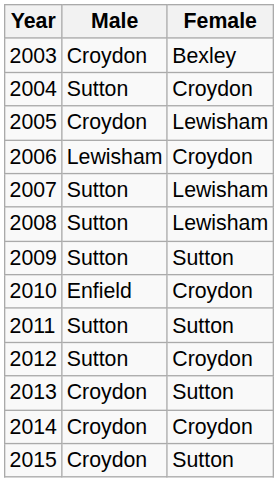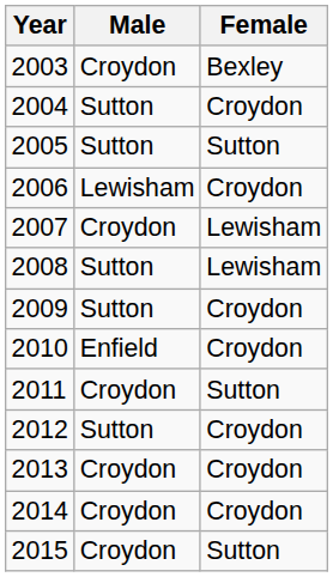 <table class="wikitable">
 <tr>
 <th>Year</th>
 <th>Male</th>
 <th>Female</th>
 </tr>
 <tr>
 <td>2003</td>
 <td>Croydon</td>
 <td>Bexley</td>
 </tr>
 <tr>
 <td>2004</td>
 <td>Sutton</td>
 <td>Croydon</td>
 </tr>
 <tr>
 <td>2005</td>
-<td>Croydon</td>
-<td>Lewisham</td>
+<td>Sutton</td>
+<td>Sutton</td>
 </tr>
 <tr>
 <td>2006</td>
 <td>Lewisham</td>
 <td>Croydon</td>
 </tr>
 <tr>
 <td>2007</td>
-<td>Sutton</td>
+<td>Croydon</td>
 <td>Lewisham</td>
 </tr>
 <tr>
 <td>2008</td>
 <td>Sutton</td>
 <td>Lewisham</td>
 </tr>
 <tr>
 <td>2009</td>
 <td>Sutton</td>
-<td>Sutton</td>
+<td>Croydon</td>
 </tr>
 <tr>
 <td>2010</td>
 <td>Enfield</td>
 <td>Croydon</td>
 </tr>
 <tr>
 <td>2011</td>
-<td>Sutton</td>
+<td>Croydon</td>
 <td>Sutton</td>
 </tr>
 <tr>
 <td>2012</td>
 <td>Sutton</td>
 <td>Croydon</td>
 </tr>
 <tr>
 <td>2013</td>
 <td>Croydon</td>
-<td>Sutton</td>
+<td>Croydon</td>
 </tr>
 <tr>
 <td>2014</td>
 <td>Croydon</td>
 <td>Croydon</td>
 </tr>
 <tr>
 <td>2015</td>
 <td>Croydon</td>
 <td>Sutton</td>
 </tr>
 </table>
